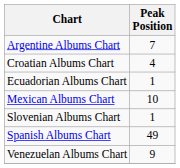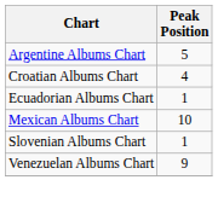 <table class="wikitable sortable">
 <tr>
 <th>Chart</th>
 <th>Peak<br>Position</th>
 </tr>
 <tr>
 <td><a href='#'>Argentine Albums Chart</a></td>
-<td align="center">7</td>
+<td align="center">5</td>
 </tr>
 <tr>
 <td>Croatian Albums Chart</td>
 <td align="center">4</td>
 </tr>
 <tr>
 <td>Ecuadorian Albums Chart</td>
 <td align="center">1</td>
 </tr>
 <tr>
 <td><a href='#'>Mexican Albums Chart</a></td>
 <td align="center">10</td>
 </tr>
 <tr>
 <td>Slovenian Albums Chart</td>
 <td align="center">1</td>
 </tr>
 <tr>
-<td><a href='#'>Spanish Albums Chart</a></td>
-<td align="center">49</td>
-</tr>
-<tr>
 <td>Venezuelan Albums Chart</td>
 <td align="center">9</td>
 </tr>
 <tr>
 </tr>
 </table>
